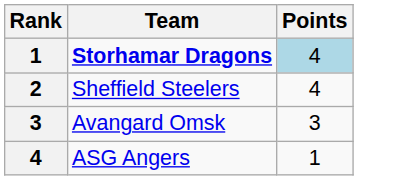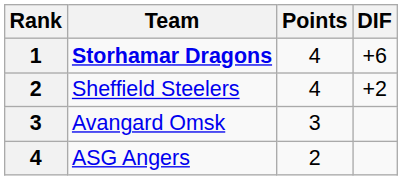 <table class="wikitable" style="text-align: center;">
 <tr>
 <th>Rank</th>
 <th>Team</th>
 <th>Points</th>
+<th>DIF</th>
 </tr>
 <tr>
 <th>1</th>
 <td style="text-align: left;"> <strong><a href='#'>Storhamar Dragons</a></strong></td>
-<td style="background: lightblue;">4</td>
+<td>4</td>
+<td>+6</td>
 </tr>
 <tr>
 <th>2</th>
 <td style="text-align: left;"> <a href='#'>Sheffield Steelers</a></td>
 <td>4</td>
+<td>+2</td>
 </tr>
 <tr>
 <th>3</th>
 <td style="text-align: left;"> <a href='#'>Avangard Omsk</a></td>
 <td>3</td>
+<td></td>
 </tr>
 <tr>
 <th>4</th>
 <td style="text-align: left;"> <a href='#'>ASG Angers</a></td>
-<td>1</td>
+<td>2</td>
+<td></td>
 </tr>
 </table>
